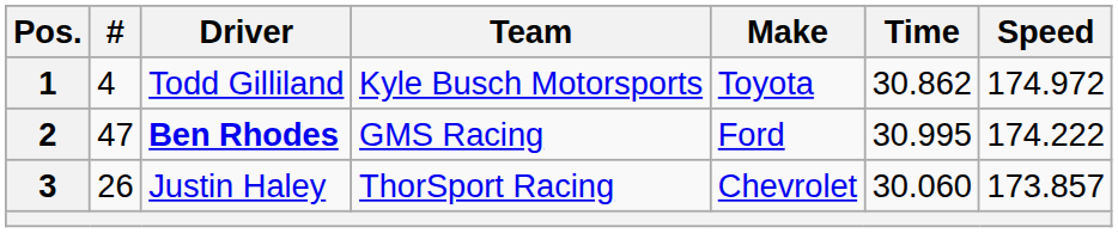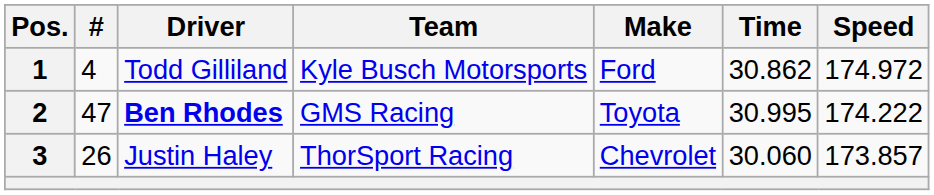 <table class="wikitable" style="font-size:95%">
 <tr>
 <th>Pos.</th>
 <th>#</th>
 <th>Driver</th>
 <th>Team</th>
 <th>Make</th>
 <th>Time</th>
 <th>Speed</th>
 </tr>
 <tr>
 <th>1</th>
 <td>4</td>
 <td><a href='#'>Todd Gilliland</a></td>
 <td><a href='#'>Kyle Busch Motorsports</a></td>
-<td><a href='#'>Toyota</a></td>
+<td><a href='#'>Ford</a></td>
 <td>30.862</td>
 <td>174.972</td>
 </tr>
 <tr>
 <th>2</th>
 <td>47</td>
 <td><strong><a href='#'>Ben Rhodes</a></strong></td>
 <td><a href='#'>GMS Racing</a></td>
-<td><a href='#'>Ford</a></td>
+<td><a href='#'>Toyota</a></td>
 <td>30.995</td>
 <td>174.222</td>
 </tr>
 <tr>
 <th>3</th>
 <td>26</td>
 <td><a href='#'>Justin Haley</a></td>
 <td><a href='#'>ThorSport Racing</a></td>
 <td><a href='#'>Chevrolet</a></td>
 <td>30.060</td>
 <td>173.857</td>
 </tr>
 <tr>
 <th colspan="7"></th>
 </tr>
 </table>
